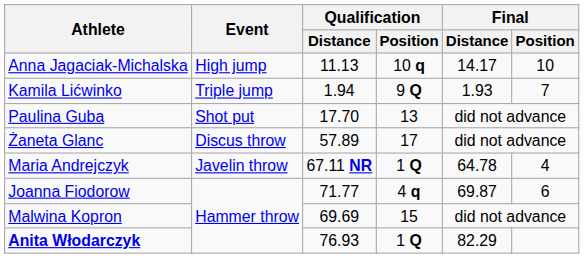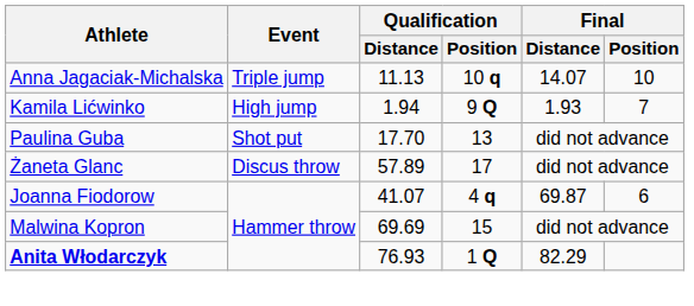 <table class=wikitable style="font-size:90%">
 <tr>
 <th rowspan="2">Athlete</th>
 <th rowspan="2">Event</th>
 <th colspan="2">Qualification</th>
 <th colspan="2">Final</th>
 </tr>
 <tr style="font-size:95%">
 <th>Distance</th>
 <th>Position</th>
 <th>Distance</th>
 <th>Position</th>
 </tr>
 <tr align=center>
 <td align=left><a href='#'>Anna Jagaciak-Michalska</a></td>
-<td align=left><a href='#'>High jump</a></td>
+<td align=left><a href='#'>Triple jump</a></td>
 <td>11.13</td>
 <td>10 <strong>q</strong></td>
-<td>14.17</td>
+<td>14.07</td>
 <td>10</td>
 </tr>
 <tr align=center>
 <td align=left><a href='#'>Kamila Lićwinko</a></td>
-<td align=left><a href='#'>Triple jump</a></td>
+<td align=left><a href='#'>High jump</a></td>
 <td>1.94</td>
 <td>9 <strong>Q</strong></td>
 <td>1.93</td>
 <td>7</td>
 </tr>
 <tr align=center>
 <td align=left><a href='#'>Paulina Guba</a></td>
 <td align=left><a href='#'>Shot put</a></td>
 <td>17.70</td>
 <td>13</td>
 <td colspan=2>did not advance</td>
 </tr>
 <tr align=center>
 <td align=left><a href='#'>Żaneta Glanc</a></td>
 <td align=left><a href='#'>Discus throw</a></td>
 <td>57.89</td>
 <td>17</td>
 <td colspan=2>did not advance</td>
 </tr>
 <tr align=center>
-<td align=left><a href='#'>Maria Andrejczyk</a></td>
-<td align=left><a href='#'>Javelin throw</a></td>
-<td>67.11 <strong><a href='#'>NR</a></strong></td>
-<td>1 <strong>Q</strong></td>
-<td>64.78</td>
-<td>4</td>
-</tr>
-<tr align=center>
 <td align=left><a href='#'>Joanna Fiodorow</a></td>
 <td align=left rowspan=3><a href='#'>Hammer throw</a></td>
-<td>71.77</td>
+<td>41.07</td>
 <td>4 <strong>q</strong></td>
 <td>69.87</td>
 <td>6</td>
 </tr>
 <tr align=center>
 <td align=left><a href='#'>Malwina Kopron</a></td>
 <td>69.69</td>
 <td>15</td>
 <td colspan=2>did not advance</td>
 </tr>
 <tr align=center>
 <td align=left><strong><a href='#'>Anita Włodarczyk</a></strong></td>
 <td>76.93</td>
 <td>1 <strong>Q</strong></td>
 <td>82.29 </td>
 <td></td>
 </tr>
 </table>
